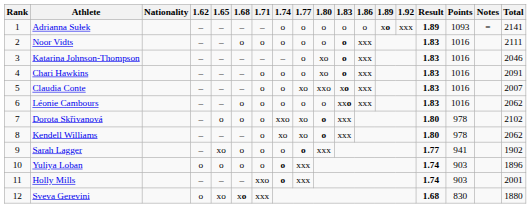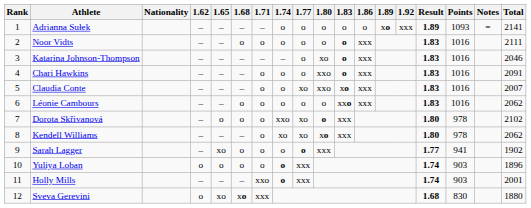 <table class="wikitable sortable" style="text-align:center; font-size:95%">
 <tr>
 <th>Rank</th>
 <th>Athlete</th>
 <th>Nationality</th>
 <th>1.62</th>
 <th>1.65</th>
 <th>1.68</th>
 <th>1.71</th>
 <th>1.74</th>
 <th>1.77</th>
 <th>1.80</th>
 <th>1.83</th>
 <th>1.86</th>
 <th>1.89</th>
 <th>1.92</th>
 <th>Result</th>
 <th>Points</th>
 <th>Notes</th>
 <th>Total</th>
 </tr>
 <tr>
 <td>1</td>
 <td align="left"><a href='#'>Adrianna Sułek</a></td>
 <td align=left></td>
 <td>–</td>
 <td>–</td>
 <td>–</td>
 <td>–</td>
 <td>o</td>
 <td>o</td>
 <td>o</td>
 <td>o</td>
 <td>o</td>
 <td>x<strong>o</strong></td>
 <td>xxx</td>
 <td><strong>1.89</strong></td>
 <td>1093</td>
 <td>=</td>
 <td>2141</td>
 </tr>
 <tr>
 <td>2</td>
 <td align="left"><a href='#'>Noor Vidts</a></td>
 <td align=left></td>
 <td>–</td>
 <td>–</td>
 <td>o</td>
 <td>o</td>
 <td>o</td>
 <td>o</td>
 <td>o</td>
 <td><strong>o</strong></td>
 <td>xxx</td>
 <td colspan=2></td>
 <td><strong>1.83</strong></td>
 <td>1016</td>
 <td></td>
 <td>2111</td>
 </tr>
 <tr>
 <td>3</td>
 <td align="left"><a href='#'>Katarina Johnson-Thompson</a></td>
 <td align=left></td>
 <td>–</td>
 <td>–</td>
 <td>–</td>
 <td>–</td>
 <td>–</td>
 <td>o</td>
 <td>xo</td>
 <td><strong>o</strong></td>
 <td>xxx</td>
 <td colspan=2></td>
 <td><strong>1.83</strong></td>
 <td>1016</td>
 <td></td>
 <td>2046</td>
 </tr>
 <tr>
 <td>4</td>
 <td align="left"><a href='#'>Chari Hawkins</a></td>
 <td align=left></td>
 <td>–</td>
 <td>–</td>
 <td>–</td>
 <td>o</td>
 <td>o</td>
 <td>o</td>
-<td>xo</td>
+<td>xxo</td>
 <td><strong>o</strong></td>
 <td>xxx</td>
 <td colspan=2></td>
 <td><strong>1.83</strong></td>
 <td>1016</td>
 <td></td>
 <td>2091</td>
 </tr>
 <tr>
 <td>5</td>
 <td align="left"><a href='#'>Claudia Conte</a></td>
 <td align=left></td>
 <td>–</td>
 <td>–</td>
 <td>–</td>
 <td>o</td>
 <td>o</td>
 <td>xo</td>
 <td>xxo</td>
 <td>x<strong>o</strong></td>
 <td>xxx</td>
 <td colspan=2></td>
 <td><strong>1.83</strong></td>
 <td>1016</td>
 <td></td>
 <td>2007</td>
 </tr>
 <tr>
 <td>6</td>
 <td align="left"><a href='#'>Léonie Cambours</a></td>
 <td align=left></td>
 <td>–</td>
 <td>–</td>
 <td>o</td>
 <td>o</td>
 <td>o</td>
 <td>o</td>
 <td>o</td>
 <td>xx<strong>o</strong></td>
 <td>xxx</td>
 <td colspan=2></td>
 <td><strong>1.83</strong></td>
 <td>1016</td>
 <td></td>
 <td>2062</td>
 </tr>
 <tr>
 <td>7</td>
 <td align="left"><a href='#'>Dorota Skřivanová</a></td>
 <td align=left></td>
 <td>–</td>
 <td>o</td>
 <td>o</td>
 <td>o</td>
 <td>xxo</td>
 <td>xo</td>
 <td><strong>o</strong></td>
 <td>xxx</td>
 <td colspan=3></td>
 <td><strong>1.80</strong></td>
 <td>978</td>
 <td></td>
 <td>2102</td>
 </tr>
 <tr>
 <td>8</td>
 <td align="left"><a href='#'>Kendell Williams</a></td>
 <td align=left></td>
 <td>–</td>
 <td>–</td>
 <td>–</td>
 <td>o</td>
 <td>xo</td>
 <td>xo</td>
-<td><strong>o</strong></td>
+<td>x<strong>o</strong></td>
 <td>xxx</td>
 <td colspan=3></td>
 <td><strong>1.80</strong></td>
 <td>978</td>
 <td></td>
 <td>2062</td>
 </tr>
 <tr>
 <td>9</td>
 <td align="left"><a href='#'>Sarah Lagger</a></td>
 <td align=left></td>
 <td>–</td>
 <td>xo</td>
 <td>o</td>
 <td>o</td>
 <td>o</td>
 <td><strong>o</strong></td>
 <td>xxx</td>
 <td colspan=4></td>
 <td><strong>1.77</strong></td>
 <td>941</td>
 <td></td>
 <td>1902</td>
 </tr>
 <tr>
 <td>10</td>
 <td align="left"><a href='#'>Yuliya Loban</a></td>
 <td align=left></td>
 <td>o</td>
 <td>o</td>
 <td>o</td>
 <td>o</td>
 <td><strong>o</strong></td>
 <td>xxx</td>
 <td colspan=5></td>
 <td><strong>1.74</strong></td>
 <td>903</td>
 <td></td>
 <td>1896</td>
 </tr>
 <tr>
 <td>11</td>
 <td align="left"><a href='#'>Holly Mills</a></td>
 <td align=left></td>
 <td>–</td>
 <td>–</td>
 <td>–</td>
 <td>xxo</td>
 <td><strong>o</strong></td>
 <td>xxx</td>
 <td colspan=5></td>
 <td><strong>1.74</strong></td>
 <td>903</td>
 <td></td>
 <td>2001</td>
 </tr>
 <tr>
 <td>12</td>
 <td align="left"><a href='#'>Sveva Gerevini</a></td>
 <td align=left></td>
 <td>o</td>
 <td>xo</td>
 <td>x<strong>o</strong></td>
 <td>xxx</td>
 <td colspan=7></td>
 <td><strong>1.68</strong></td>
 <td>830</td>
 <td></td>
 <td>1880</td>
 </tr>
 </table>
